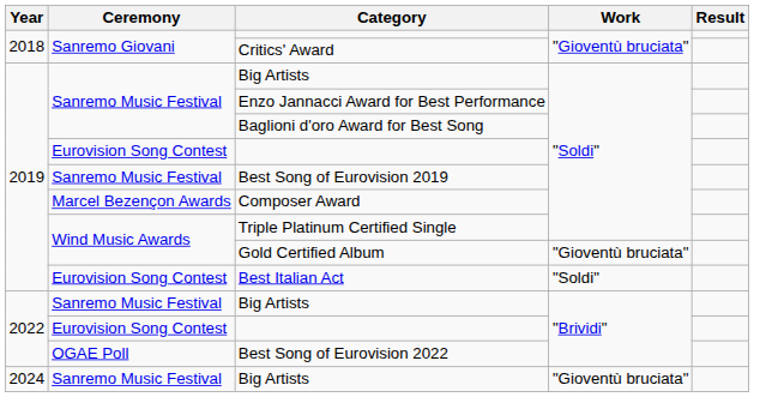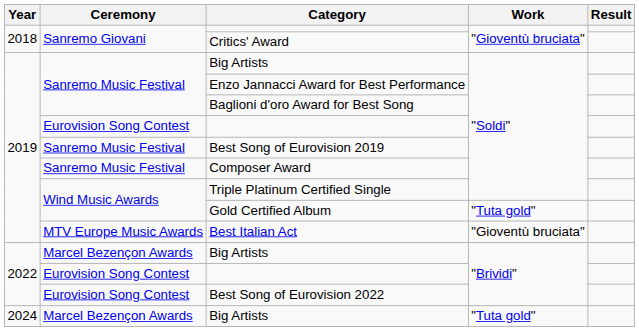 <table class="wikitable sortable">
 <tr>
 <th>Year</th>
 <th>Ceremony</th>
 <th>Category</th>
 <th>Work</th>
 <th>Result</th>
 </tr>
 <tr>
 <td rowspan="2">2018</td>
 <td rowspan="2"><a href='#'>Sanremo Giovani</a></td>
 <td></td>
 <td rowspan="2">"<a href='#'>Gioventù bruciata</a>"</td>
 <td></td>
 </tr>
 <tr>
 <td>Critics' Award</td>
 <td></td>
 </tr>
 <tr>
 <td rowspan="9">2019</td>
 <td rowspan="3"><a href='#'>Sanremo Music Festival</a></td>
 <td>Big Artists</td>
 <td rowspan="7">"<a href='#'>Soldi</a>"</td>
 <td></td>
 </tr>
 <tr>
 <td>Enzo Jannacci Award for Best Performance</td>
 <td></td>
 </tr>
 <tr>
 <td>Baglioni d'oro Award for Best Song</td>
 <td></td>
 </tr>
 <tr>
 <td><a href='#'>Eurovision Song Contest</a></td>
 <td></td>
 <td></td>
 </tr>
 <tr>
 <td><a href='#'>Sanremo Music Festival</a></td>
 <td>Best Song of Eurovision 2019</td>
 <td></td>
 </tr>
 <tr>
-<td><a href='#'>Marcel Bezençon Awards</a></td>
+<td><a href='#'>Sanremo Music Festival</a></td>
 <td>Composer Award</td>
 <td></td>
 </tr>
 <tr>
 <td rowspan="2"><a href='#'>Wind Music Awards</a></td>
 <td>Triple Platinum Certified Single</td>
 <td></td>
 </tr>
 <tr>
 <td>Gold Certified Album</td>
+<td>"<a href='#'>Tuta gold</a>"</td>
+<td></td>
+</tr>
+<tr>
+<td><a href='#'>MTV Europe Music Awards</a></td>
+<td><a href='#'>Best Italian Act</a></td>
 <td>"Gioventù bruciata"</td>
 <td></td>
 </tr>
 <tr>
-<td><a href='#'>Eurovision Song Contest</a></td>
-<td><a href='#'>Best Italian Act</a></td>
-<td>"Soldi"</td>
-<td></td>
-</tr>
-<tr>
 <td rowspan="3">2022</td>
-<td><a href='#'>Sanremo Music Festival</a></td>
+<td><a href='#'>Marcel Bezençon Awards</a></td>
 <td>Big Artists</td>
 <td rowspan="3">"<a href='#'>Brividi</a>"</td>
 <td></td>
 </tr>
 <tr>
 <td><a href='#'>Eurovision Song Contest</a></td>
 <td></td>
 <td></td>
 </tr>
 <tr>
-<td><a href='#'>OGAE Poll</a></td>
+<td><a href='#'>Eurovision Song Contest</a></td>
 <td>Best Song of Eurovision 2022</td>
 <td></td>
 </tr>
 <tr>
 <td>2024</td>
-<td><a href='#'>Sanremo Music Festival</a></td>
+<td><a href='#'>Marcel Bezençon Awards</a></td>
 <td>Big Artists</td>
-<td>"Gioventù bruciata"</td>
+<td>"<a href='#'>Tuta gold</a>"</td>
 <td></td>
 </tr>
 </table>
